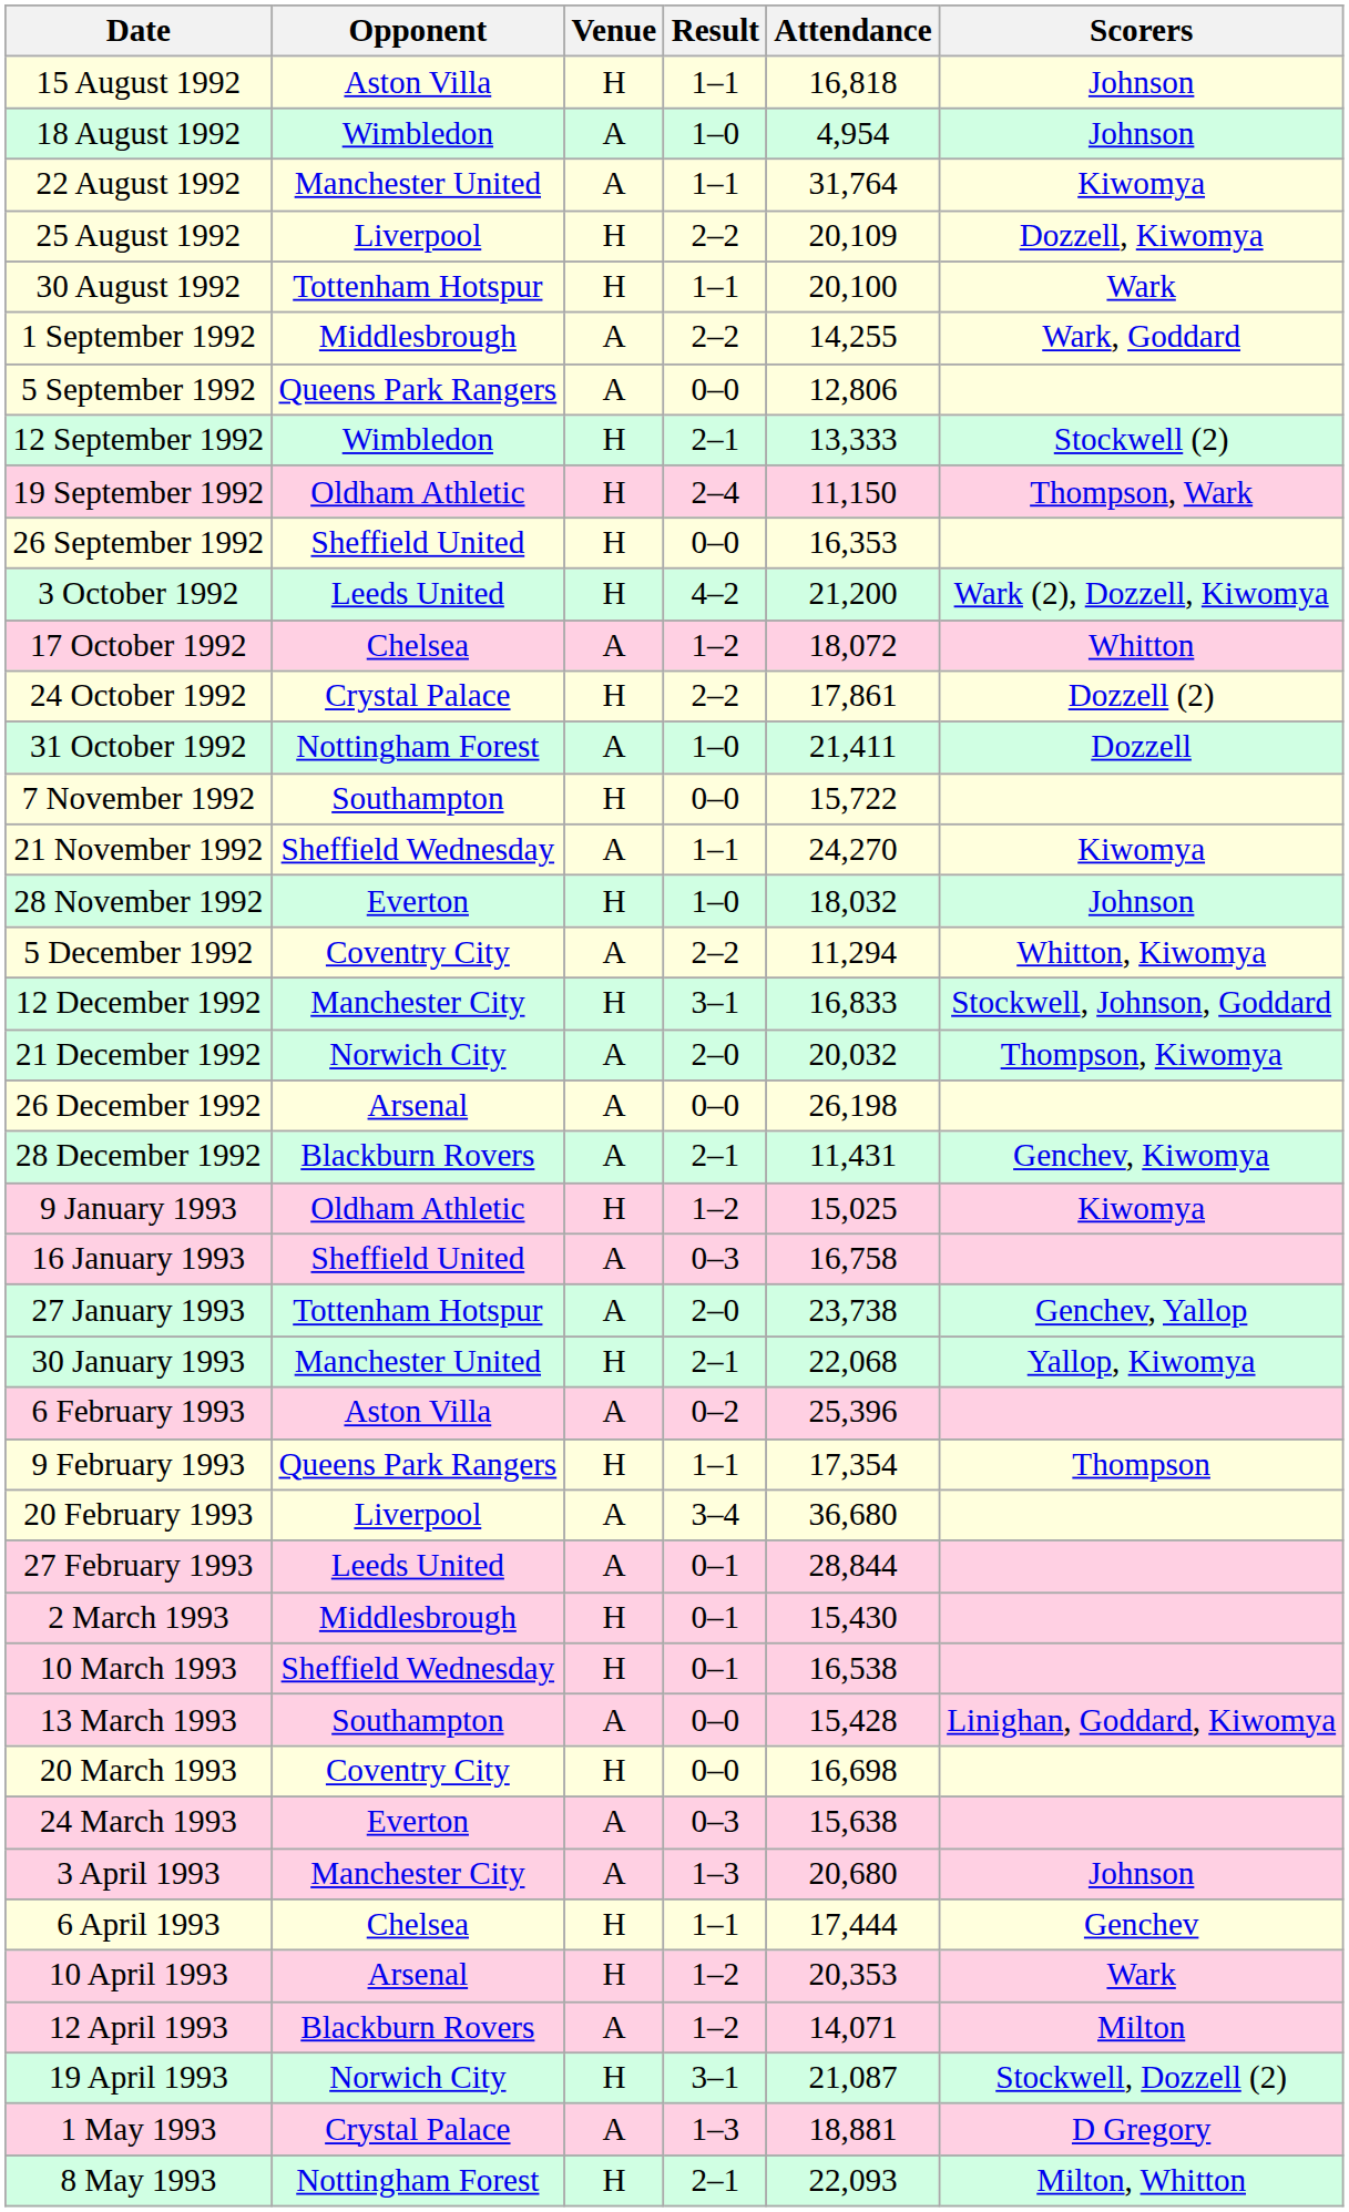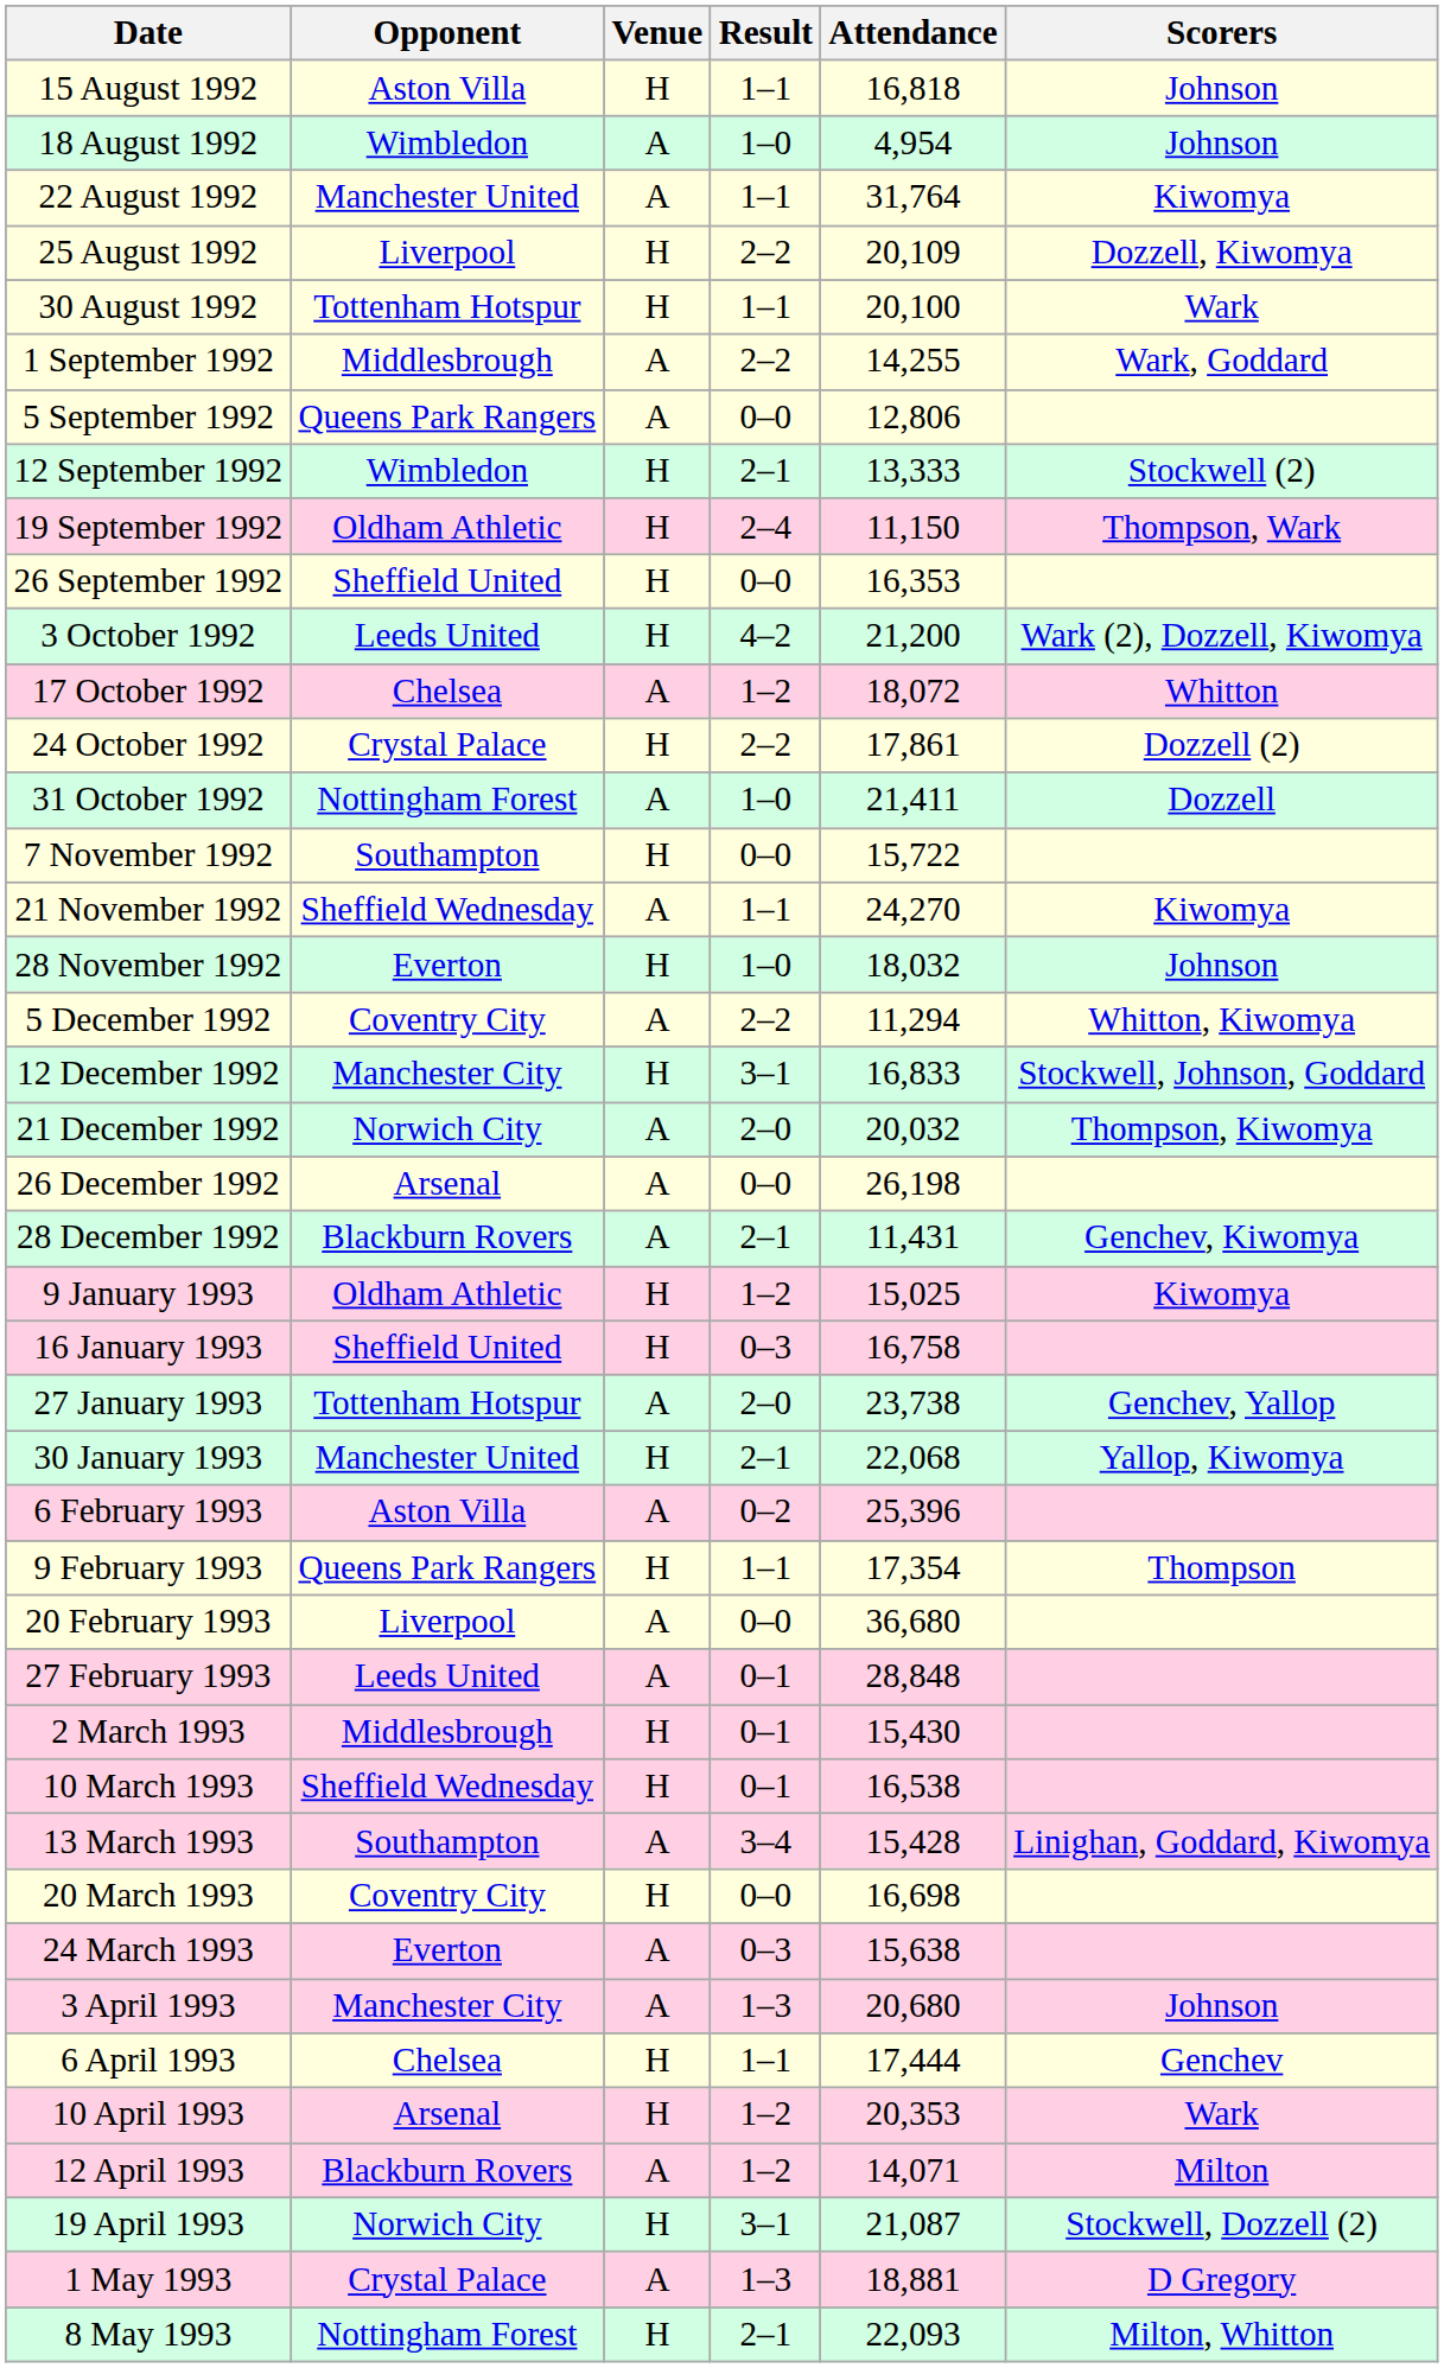 <table class="wikitable sortable" style="font-size:100%; text-align:center">
 <tr>
 <th>Date</th>
 <th>Opponent</th>
 <th>Venue</th>
 <th>Result</th>
 <th>Attendance</th>
 <th>Scorers</th>
 </tr>
 <tr style="background-color: #ffffdd;">
 <td>15 August 1992</td>
 <td><a href='#'>Aston Villa</a></td>
 <td>H</td>
 <td>1–1</td>
 <td>16,818</td>
 <td><a href='#'>Johnson</a></td>
 </tr>
 <tr style="background-color: #d0ffe3;">
 <td>18 August 1992</td>
 <td><a href='#'>Wimbledon</a></td>
 <td>A</td>
 <td>1–0</td>
 <td>4,954</td>
 <td><a href='#'>Johnson</a></td>
 </tr>
 <tr style="background-color: #ffffdd;">
 <td>22 August 1992</td>
 <td><a href='#'>Manchester United</a></td>
 <td>A</td>
 <td>1–1</td>
 <td>31,764</td>
 <td><a href='#'>Kiwomya</a></td>
 </tr>
 <tr style="background-color: #ffffdd;">
 <td>25 August 1992</td>
 <td><a href='#'>Liverpool</a></td>
 <td>H</td>
 <td>2–2</td>
 <td>20,109</td>
 <td><a href='#'>Dozzell</a>, <a href='#'>Kiwomya</a></td>
 </tr>
 <tr style="background-color: #ffffdd;">
 <td>30 August 1992</td>
 <td><a href='#'>Tottenham Hotspur</a></td>
 <td>H</td>
 <td>1–1</td>
 <td>20,100</td>
 <td><a href='#'>Wark</a></td>
 </tr>
 <tr style="background-color: #ffffdd;">
 <td>1 September 1992</td>
 <td><a href='#'>Middlesbrough</a></td>
 <td>A</td>
 <td>2–2</td>
 <td>14,255</td>
 <td><a href='#'>Wark</a>, <a href='#'>Goddard</a></td>
 </tr>
 <tr style="background-color: #ffffdd;">
 <td>5 September 1992</td>
 <td><a href='#'>Queens Park Rangers</a></td>
 <td>A</td>
 <td>0–0</td>
 <td>12,806</td>
 <td></td>
 </tr>
 <tr style="background-color: #d0ffe3;">
 <td>12 September 1992</td>
 <td><a href='#'>Wimbledon</a></td>
 <td>H</td>
 <td>2–1</td>
 <td>13,333</td>
 <td><a href='#'>Stockwell</a> (2)</td>
 </tr>
 <tr style="background-color: #ffd0e3;">
 <td>19 September 1992</td>
 <td><a href='#'>Oldham Athletic</a></td>
 <td>H</td>
 <td>2–4</td>
 <td>11,150</td>
 <td><a href='#'>Thompson</a>, <a href='#'>Wark</a></td>
 </tr>
 <tr style="background-color: #ffffdd;">
 <td>26 September 1992</td>
 <td><a href='#'>Sheffield United</a></td>
 <td>H</td>
 <td>0–0</td>
 <td>16,353</td>
 <td></td>
 </tr>
 <tr style="background-color: #d0ffe3;">
 <td>3 October 1992</td>
 <td><a href='#'>Leeds United</a></td>
 <td>H</td>
 <td>4–2</td>
 <td>21,200</td>
 <td><a href='#'>Wark</a> (2), <a href='#'>Dozzell</a>, <a href='#'>Kiwomya</a></td>
 </tr>
 <tr style="background-color: #ffd0e3;">
 <td>17 October 1992</td>
 <td><a href='#'>Chelsea</a></td>
 <td>A</td>
 <td>1–2</td>
 <td>18,072</td>
 <td><a href='#'>Whitton</a></td>
 </tr>
 <tr style="background-color: #ffffdd;">
 <td>24 October 1992</td>
 <td><a href='#'>Crystal Palace</a></td>
 <td>H</td>
 <td>2–2</td>
 <td>17,861</td>
 <td><a href='#'>Dozzell</a> (2)</td>
 </tr>
 <tr style="background-color: #d0ffe3;">
 <td>31 October 1992</td>
 <td><a href='#'>Nottingham Forest</a></td>
 <td>A</td>
 <td>1–0</td>
 <td>21,411</td>
 <td><a href='#'>Dozzell</a></td>
 </tr>
 <tr style="background-color: #ffffdd;">
 <td>7 November 1992</td>
 <td><a href='#'>Southampton</a></td>
 <td>H</td>
 <td>0–0</td>
 <td>15,722</td>
 <td></td>
 </tr>
 <tr style="background-color: #ffffdd;">
 <td>21 November 1992</td>
 <td><a href='#'>Sheffield Wednesday</a></td>
 <td>A</td>
 <td>1–1</td>
 <td>24,270</td>
 <td><a href='#'>Kiwomya</a></td>
 </tr>
 <tr style="background-color: #d0ffe3;">
 <td>28 November 1992</td>
 <td><a href='#'>Everton</a></td>
 <td>H</td>
 <td>1–0</td>
 <td>18,032</td>
 <td><a href='#'>Johnson</a></td>
 </tr>
 <tr style="background-color: #ffffdd;">
 <td>5 December 1992</td>
 <td><a href='#'>Coventry City</a></td>
 <td>A</td>
 <td>2–2</td>
 <td>11,294</td>
 <td><a href='#'>Whitton</a>, <a href='#'>Kiwomya</a></td>
 </tr>
 <tr style="background-color: #d0ffe3;">
 <td>12 December 1992</td>
 <td><a href='#'>Manchester City</a></td>
 <td>H</td>
 <td>3–1</td>
 <td>16,833</td>
 <td><a href='#'>Stockwell</a>, <a href='#'>Johnson</a>, <a href='#'>Goddard</a></td>
 </tr>
 <tr style="background-color: #d0ffe3;">
 <td>21 December 1992</td>
 <td><a href='#'>Norwich City</a></td>
 <td>A</td>
 <td>2–0</td>
 <td>20,032</td>
 <td><a href='#'>Thompson</a>, <a href='#'>Kiwomya</a></td>
 </tr>
 <tr style="background-color: #ffffdd;">
 <td>26 December 1992</td>
 <td><a href='#'>Arsenal</a></td>
 <td>A</td>
 <td>0–0</td>
 <td>26,198</td>
 <td></td>
 </tr>
 <tr style="background-color: #d0ffe3;">
 <td>28 December 1992</td>
 <td><a href='#'>Blackburn Rovers</a></td>
 <td>A</td>
 <td>2–1</td>
 <td>11,431</td>
 <td><a href='#'>Genchev</a>, <a href='#'>Kiwomya</a></td>
 </tr>
 <tr style="background-color: #ffd0e3;">
 <td>9 January 1993</td>
 <td><a href='#'>Oldham Athletic</a></td>
 <td>H</td>
 <td>1–2</td>
 <td>15,025</td>
 <td><a href='#'>Kiwomya</a></td>
 </tr>
 <tr style="background-color: #ffd0e3;">
 <td>16 January 1993</td>
 <td><a href='#'>Sheffield United</a></td>
-<td>A</td>
+<td>H</td>
 <td>0–3</td>
 <td>16,758</td>
 <td></td>
 </tr>
 <tr style="background-color: #d0ffe3;">
 <td>27 January 1993</td>
 <td><a href='#'>Tottenham Hotspur</a></td>
 <td>A</td>
 <td>2–0</td>
 <td>23,738</td>
 <td><a href='#'>Genchev</a>, <a href='#'>Yallop</a></td>
 </tr>
 <tr style="background-color: #d0ffe3;">
 <td>30 January 1993</td>
 <td><a href='#'>Manchester United</a></td>
 <td>H</td>
 <td>2–1</td>
 <td>22,068</td>
 <td><a href='#'>Yallop</a>, <a href='#'>Kiwomya</a></td>
 </tr>
 <tr style="background-color: #ffd0e3;">
 <td>6 February 1993</td>
 <td><a href='#'>Aston Villa</a></td>
 <td>A</td>
 <td>0–2</td>
 <td>25,396</td>
 <td></td>
 </tr>
 <tr style="background-color: #ffffdd;">
 <td>9 February 1993</td>
 <td><a href='#'>Queens Park Rangers</a></td>
 <td>H</td>
 <td>1–1</td>
 <td>17,354</td>
 <td><a href='#'>Thompson</a></td>
 </tr>
 <tr style="background-color: #ffffdd;">
 <td>20 February 1993</td>
 <td><a href='#'>Liverpool</a></td>
 <td>A</td>
-<td>3–4</td>
+<td>0–0</td>
 <td>36,680</td>
 <td></td>
 </tr>
 <tr style="background-color: #ffd0e3;">
 <td>27 February 1993</td>
 <td><a href='#'>Leeds United</a></td>
 <td>A</td>
 <td>0–1</td>
-<td>28,844</td>
+<td>28,848</td>
 <td></td>
 </tr>
 <tr style="background-color: #ffd0e3;">
 <td>2 March 1993</td>
 <td><a href='#'>Middlesbrough</a></td>
 <td>H</td>
 <td>0–1</td>
 <td>15,430</td>
 <td></td>
 </tr>
 <tr style="background-color: #ffd0e3;">
 <td>10 March 1993</td>
 <td><a href='#'>Sheffield Wednesday</a></td>
 <td>H</td>
 <td>0–1</td>
 <td>16,538</td>
 <td></td>
 </tr>
 <tr style="background-color: #ffd0e3;">
 <td>13 March 1993</td>
 <td><a href='#'>Southampton</a></td>
 <td>A</td>
-<td>0–0</td>
+<td>3–4</td>
 <td>15,428</td>
 <td><a href='#'>Linighan</a>, <a href='#'>Goddard</a>, <a href='#'>Kiwomya</a></td>
 </tr>
 <tr style="background-color: #ffffdd;">
 <td>20 March 1993</td>
 <td><a href='#'>Coventry City</a></td>
 <td>H</td>
 <td>0–0</td>
 <td>16,698</td>
 <td></td>
 </tr>
 <tr style="background-color: #ffd0e3;">
 <td>24 March 1993</td>
 <td><a href='#'>Everton</a></td>
 <td>A</td>
 <td>0–3</td>
 <td>15,638</td>
 <td></td>
 </tr>
 <tr style="background-color: #ffd0e3;">
 <td>3 April 1993</td>
 <td><a href='#'>Manchester City</a></td>
 <td>A</td>
 <td>1–3</td>
 <td>20,680</td>
 <td><a href='#'>Johnson</a></td>
 </tr>
 <tr style="background-color: #ffffdd;">
 <td>6 April 1993</td>
 <td><a href='#'>Chelsea</a></td>
 <td>H</td>
 <td>1–1</td>
 <td>17,444</td>
 <td><a href='#'>Genchev</a></td>
 </tr>
 <tr style="background-color: #ffd0e3;">
 <td>10 April 1993</td>
 <td><a href='#'>Arsenal</a></td>
 <td>H</td>
 <td>1–2</td>
 <td>20,353</td>
 <td><a href='#'>Wark</a></td>
 </tr>
 <tr style="background-color: #ffd0e3;">
 <td>12 April 1993</td>
 <td><a href='#'>Blackburn Rovers</a></td>
 <td>A</td>
 <td>1–2</td>
 <td>14,071</td>
 <td><a href='#'>Milton</a></td>
 </tr>
 <tr style="background-color: #d0ffe3;">
 <td>19 April 1993</td>
 <td><a href='#'>Norwich City</a></td>
 <td>H</td>
 <td>3–1</td>
 <td>21,087</td>
 <td><a href='#'>Stockwell</a>, <a href='#'>Dozzell</a> (2)</td>
 </tr>
 <tr style="background-color: #ffd0e3;">
 <td>1 May 1993</td>
 <td><a href='#'>Crystal Palace</a></td>
 <td>A</td>
 <td>1–3</td>
 <td>18,881</td>
 <td><a href='#'>D Gregory</a></td>
 </tr>
 <tr style="background-color: #d0ffe3;">
 <td>8 May 1993</td>
 <td><a href='#'>Nottingham Forest</a></td>
 <td>H</td>
 <td>2–1</td>
 <td>22,093</td>
 <td><a href='#'>Milton</a>, <a href='#'>Whitton</a></td>
 </tr>
 </table>
